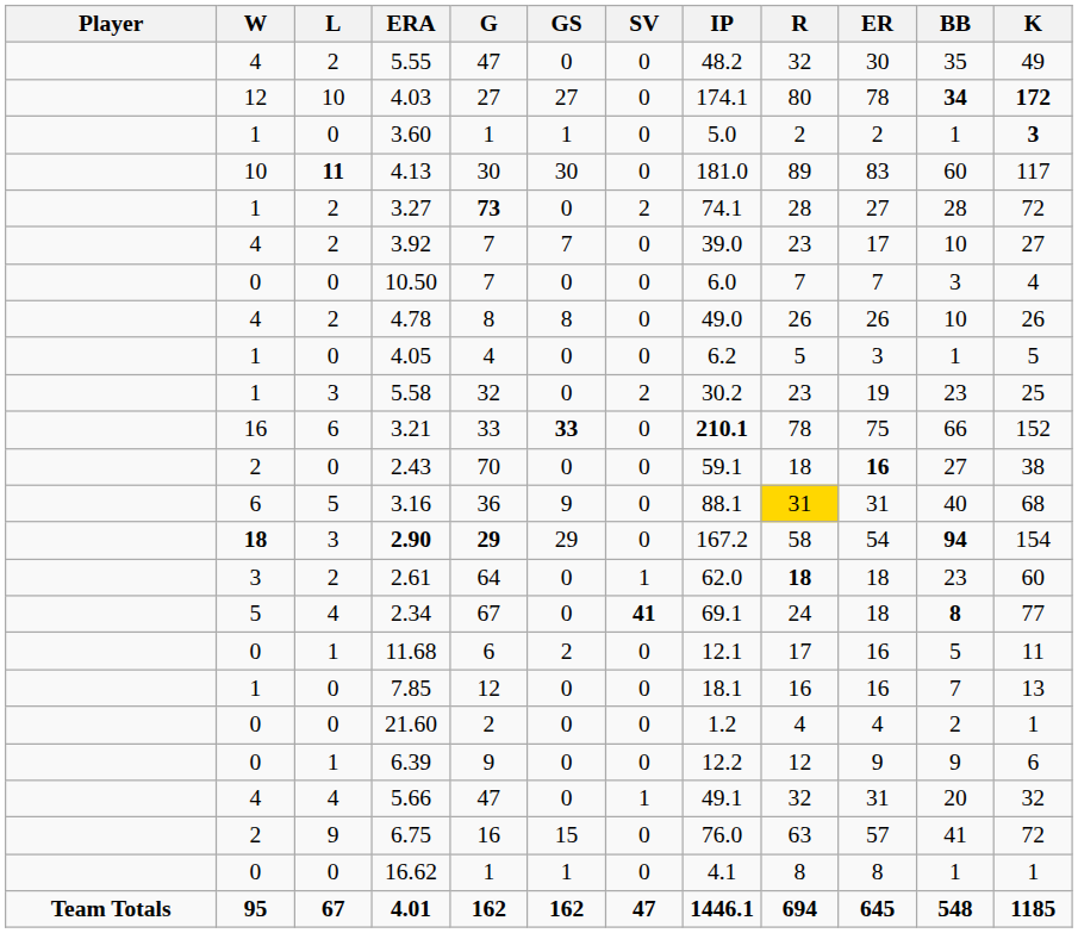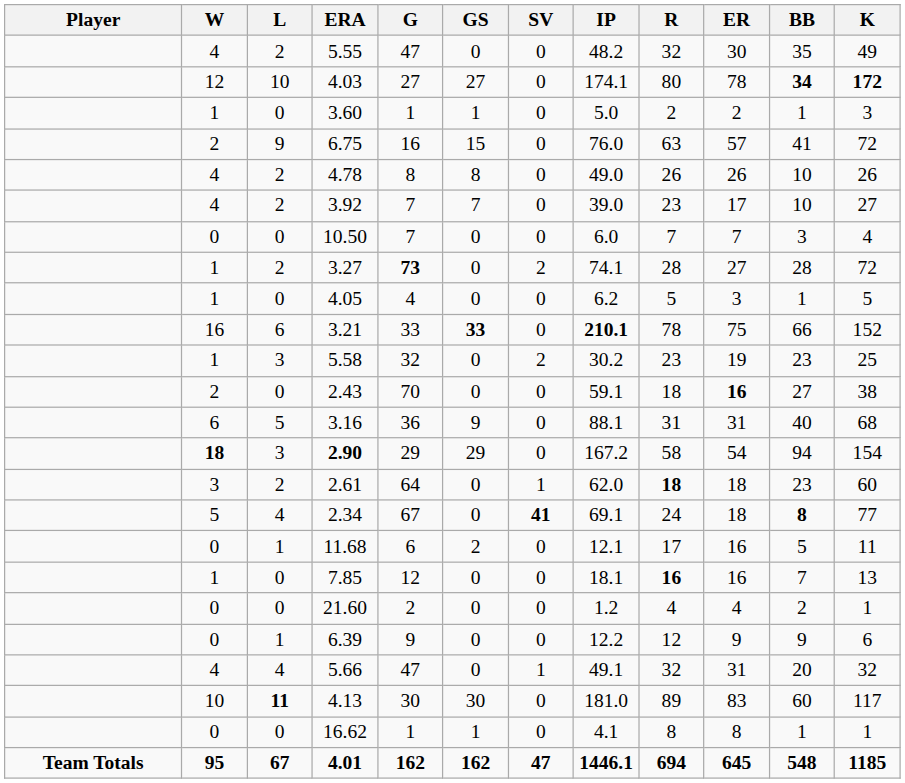 <table class="wikitable sortable">
 <tr>
 <th style="width:19%;">Player</th>
 <th style="width:7%;">W</th>
 <th style="width:7%;">L</th>
 <th style="width:7%;">ERA</th>
 <th style="width:7%;">G</th>
 <th style="width:7%;">GS</th>
 <th style="width:7%;">SV</th>
 <th style="width:7%;">IP</th>
 <th style="width:7%;">R</th>
 <th style="width:7%;">ER</th>
 <th style="width:7%;">BB</th>
 <th style="width:7%;">K</th>
 </tr>
 <tr style="text-align:center;">
 <td></td>
 <td>4</td>
 <td>2</td>
 <td>5.55</td>
 <td>47</td>
 <td>0</td>
 <td>0</td>
 <td>48.2</td>
 <td>32</td>
 <td>30</td>
 <td>35</td>
 <td>49</td>
 </tr>
 <tr style="text-align:center;">
 <td></td>
 <td>12</td>
 <td>10</td>
 <td>4.03</td>
 <td>27</td>
 <td>27</td>
 <td>0</td>
 <td>174.1</td>
 <td>80</td>
 <td>78</td>
 <td><strong>34</strong></td>
 <td><strong>172</strong></td>
 </tr>
 <tr style="text-align:center;">
 <td></td>
 <td>1</td>
 <td>0</td>
 <td>3.60</td>
 <td>1</td>
 <td>1</td>
 <td>0</td>
 <td>5.0</td>
 <td>2</td>
 <td>2</td>
 <td>1</td>
-<td><strong>3</strong></td>
+<td>3</td>
 </tr>
 <tr style="text-align:center;">
 <td></td>
-<td>10</td>
-<td><strong>11</strong></td>
-<td>4.13</td>
-<td>30</td>
-<td>30</td>
+<td>2</td>
+<td>9</td>
+<td>6.75</td>
+<td>16</td>
+<td>15</td>
 <td>0</td>
-<td>181.0</td>
-<td>89</td>
-<td>83</td>
-<td>60</td>
-<td>117</td>
+<td>76.0</td>
+<td>63</td>
+<td>57</td>
+<td>41</td>
+<td>72</td>
 </tr>
 <tr style="text-align:center;">
 <td></td>
-<td>1</td>
+<td>4</td>
 <td>2</td>
-<td>3.27</td>
-<td><strong>73</strong></td>
+<td>4.78</td>
+<td>8</td>
+<td>8</td>
 <td>0</td>
-<td>2</td>
-<td>74.1</td>
-<td>28</td>
-<td>27</td>
-<td>28</td>
-<td>72</td>
+<td>49.0</td>
+<td>26</td>
+<td>26</td>
+<td>10</td>
+<td>26</td>
 </tr>
 <tr style="text-align:center;">
 <td></td>
 <td>4</td>
 <td>2</td>
 <td>3.92</td>
 <td>7</td>
 <td>7</td>
 <td>0</td>
 <td>39.0</td>
 <td>23</td>
 <td>17</td>
 <td>10</td>
 <td>27</td>
 </tr>
 <tr style="text-align:center;">
 <td></td>
 <td>0</td>
 <td>0</td>
 <td>10.50</td>
 <td>7</td>
 <td>0</td>
 <td>0</td>
 <td>6.0</td>
 <td>7</td>
 <td>7</td>
 <td>3</td>
 <td>4</td>
 </tr>
 <tr style="text-align:center;">
 <td></td>
-<td>4</td>
+<td>1</td>
 <td>2</td>
-<td>4.78</td>
-<td>8</td>
-<td>8</td>
+<td>3.27</td>
+<td><strong>73</strong></td>
 <td>0</td>
-<td>49.0</td>
-<td>26</td>
-<td>26</td>
-<td>10</td>
-<td>26</td>
+<td>2</td>
+<td>74.1</td>
+<td>28</td>
+<td>27</td>
+<td>28</td>
+<td>72</td>
 </tr>
 <tr style="text-align:center;">
 <td></td>
 <td>1</td>
 <td>0</td>
 <td>4.05</td>
 <td>4</td>
 <td>0</td>
 <td>0</td>
 <td>6.2</td>
 <td>5</td>
 <td>3</td>
 <td>1</td>
 <td>5</td>
 </tr>
 <tr style="text-align:center;">
 <td></td>
+<td>16</td>
+<td>6</td>
+<td>3.21</td>
+<td>33</td>
+<td><strong>33</strong></td>
+<td>0</td>
+<td><strong>210.1</strong></td>
+<td>78</td>
+<td>75</td>
+<td>66</td>
+<td>152</td>
+</tr>
+<tr style="text-align:center;">
+<td></td>
 <td>1</td>
 <td>3</td>
 <td>5.58</td>
 <td>32</td>
 <td>0</td>
 <td>2</td>
 <td>30.2</td>
 <td>23</td>
 <td>19</td>
 <td>23</td>
 <td>25</td>
-</tr>
-<tr style="text-align:center;">
-<td></td>
-<td>16</td>
-<td>6</td>
-<td>3.21</td>
-<td>33</td>
-<td><strong>33</strong></td>
-<td>0</td>
-<td><strong>210.1</strong></td>
-<td>78</td>
-<td>75</td>
-<td>66</td>
-<td>152</td>
 </tr>
 <tr style="text-align:center;">
 <td></td>
 <td>2</td>
 <td>0</td>
 <td>2.43</td>
 <td>70</td>
 <td>0</td>
 <td>0</td>
 <td>59.1</td>
 <td>18</td>
 <td><strong>16</strong></td>
 <td>27</td>
 <td>38</td>
 </tr>
 <tr style="text-align:center;">
 <td></td>
 <td>6</td>
 <td>5</td>
 <td>3.16</td>
 <td>36</td>
 <td>9</td>
 <td>0</td>
 <td>88.1</td>
-<td style="background: gold;">31</td>
+<td>31</td>
 <td>31</td>
 <td>40</td>
 <td>68</td>
 </tr>
 <tr style="text-align:center;">
 <td></td>
 <td><strong>18</strong></td>
 <td>3</td>
 <td><strong>2.90</strong></td>
-<td><strong>29</strong></td>
+<td>29</td>
 <td>29</td>
 <td>0</td>
 <td>167.2</td>
 <td>58</td>
 <td>54</td>
-<td><strong>94</strong></td>
+<td>94</td>
 <td>154</td>
 </tr>
 <tr style="text-align:center;">
 <td></td>
 <td>3</td>
 <td>2</td>
 <td>2.61</td>
 <td>64</td>
 <td>0</td>
 <td>1</td>
 <td>62.0</td>
 <td><strong>18</strong></td>
 <td>18</td>
 <td>23</td>
 <td>60</td>
 </tr>
 <tr style="text-align:center;">
 <td></td>
 <td>5</td>
 <td>4</td>
 <td>2.34</td>
 <td>67</td>
 <td>0</td>
 <td><strong>41</strong></td>
 <td>69.1</td>
 <td>24</td>
 <td>18</td>
 <td><strong>8</strong></td>
 <td>77</td>
 </tr>
 <tr style="text-align:center;">
 <td></td>
 <td>0</td>
 <td>1</td>
 <td>11.68</td>
 <td>6</td>
 <td>2</td>
 <td>0</td>
 <td>12.1</td>
 <td>17</td>
 <td>16</td>
 <td>5</td>
 <td>11</td>
 </tr>
 <tr style="text-align:center;">
 <td></td>
 <td>1</td>
 <td>0</td>
 <td>7.85</td>
 <td>12</td>
 <td>0</td>
 <td>0</td>
 <td>18.1</td>
-<td>16</td>
+<td><strong>16</strong></td>
 <td>16</td>
 <td>7</td>
 <td>13</td>
 </tr>
 <tr style="text-align:center;">
 <td></td>
 <td>0</td>
 <td>0</td>
 <td>21.60</td>
 <td>2</td>
 <td>0</td>
 <td>0</td>
 <td>1.2</td>
 <td>4</td>
 <td>4</td>
 <td>2</td>
 <td>1</td>
 </tr>
 <tr style="text-align:center;">
 <td></td>
 <td>0</td>
 <td>1</td>
 <td>6.39</td>
 <td>9</td>
 <td>0</td>
 <td>0</td>
 <td>12.2</td>
 <td>12</td>
 <td>9</td>
 <td>9</td>
 <td>6</td>
 </tr>
 <tr style="text-align:center;">
 <td></td>
 <td>4</td>
 <td>4</td>
 <td>5.66</td>
 <td>47</td>
 <td>0</td>
 <td>1</td>
 <td>49.1</td>
 <td>32</td>
 <td>31</td>
 <td>20</td>
 <td>32</td>
 </tr>
 <tr style="text-align:center;">
 <td></td>
-<td>2</td>
-<td>9</td>
-<td>6.75</td>
-<td>16</td>
-<td>15</td>
+<td>10</td>
+<td><strong>11</strong></td>
+<td>4.13</td>
+<td>30</td>
+<td>30</td>
 <td>0</td>
-<td>76.0</td>
-<td>63</td>
-<td>57</td>
-<td>41</td>
-<td>72</td>
+<td>181.0</td>
+<td>89</td>
+<td>83</td>
+<td>60</td>
+<td>117</td>
 </tr>
 <tr style="text-align:center;">
 <td></td>
 <td>0</td>
 <td>0</td>
 <td>16.62</td>
 <td>1</td>
 <td>1</td>
 <td>0</td>
 <td>4.1</td>
 <td>8</td>
 <td>8</td>
 <td>1</td>
 <td>1</td>
 </tr>
 <tr style="text-align:center;" class="unsortable">
 <td><strong>Team Totals</strong></td>
 <td><strong>95</strong></td>
 <td><strong>67</strong></td>
 <td><strong>4.01</strong></td>
 <td><strong>162</strong></td>
 <td><strong>162</strong></td>
 <td><strong>47</strong></td>
 <td><strong>1446.1</strong></td>
 <td><strong>694</strong></td>
 <td><strong>645</strong></td>
 <td><strong>548</strong></td>
 <td><strong>1185</strong></td>
 </tr>
 </table>
